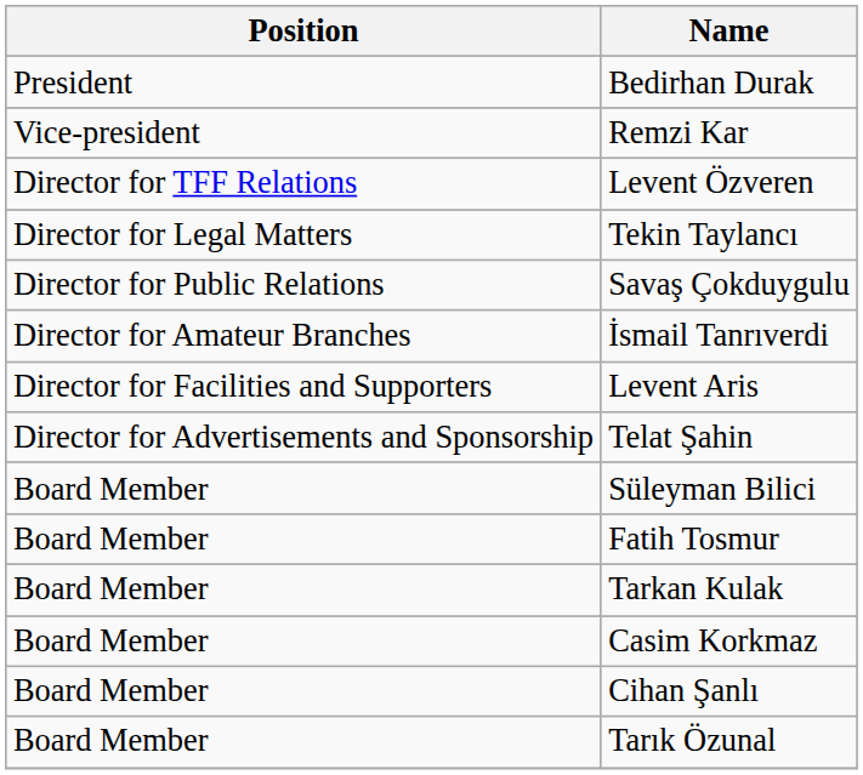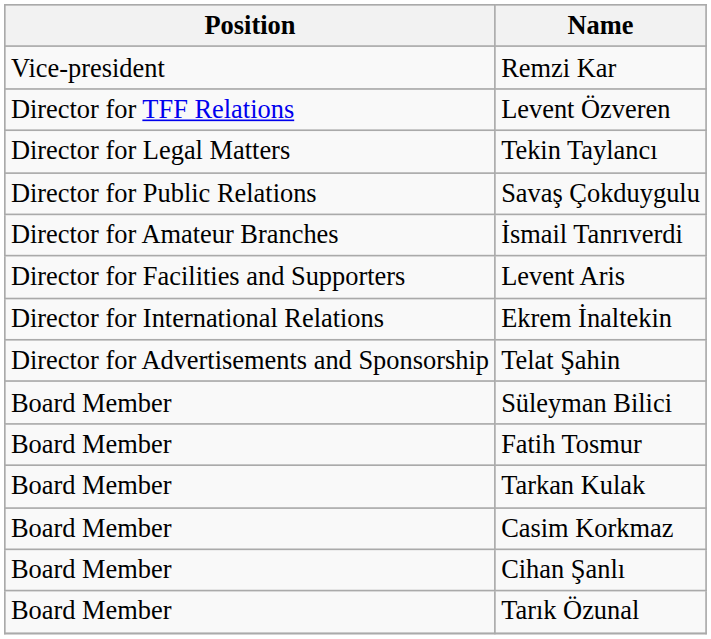 <table class="wikitable">
 <tr>
 <th>Position</th>
 <th>Name</th>
-</tr>
-<tr>
-<td>President</td>
-<td>Bedirhan Durak</td>
 </tr>
 <tr>
 <td>Vice-president</td>
 <td>Remzi Kar</td>
 </tr>
 <tr>
 <td>Director for <a href='#'>TFF Relations</a></td>
 <td>Levent Özveren</td>
 </tr>
 <tr>
 <td>Director for Legal Matters</td>
 <td>Tekin Taylancı</td>
 </tr>
 <tr>
 <td>Director for Public Relations</td>
 <td>Savaş Çokduygulu</td>
 </tr>
 <tr>
 <td>Director for Amateur Branches</td>
 <td>İsmail Tanrıverdi</td>
 </tr>
 <tr>
 <td>Director for Facilities and Supporters</td>
 <td>Levent Aris</td>
+</tr>
+<tr>
+<td>Director for International Relations</td>
+<td>Ekrem İnaltekin</td>
 </tr>
 <tr>
 <td>Director for Advertisements and Sponsorship</td>
 <td>Telat Şahin</td>
 </tr>
 <tr>
 <td>Board Member</td>
 <td>Süleyman Bilici</td>
 </tr>
 <tr>
 <td>Board Member</td>
 <td>Fatih Tosmur</td>
 </tr>
 <tr>
 <td>Board Member</td>
 <td>Tarkan Kulak</td>
 </tr>
 <tr>
 <td>Board Member</td>
 <td>Casim Korkmaz</td>
 </tr>
 <tr>
 <td>Board Member</td>
 <td>Cihan Şanlı</td>
 </tr>
 <tr>
 <td>Board Member</td>
 <td>Tarık Özunal</td>
 </tr>
 <tr>
 </tr>
 </table>
